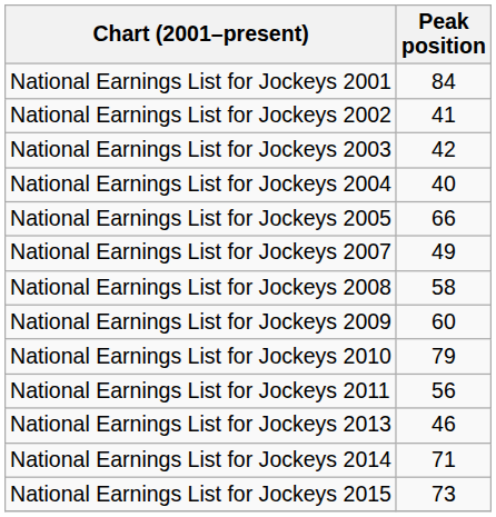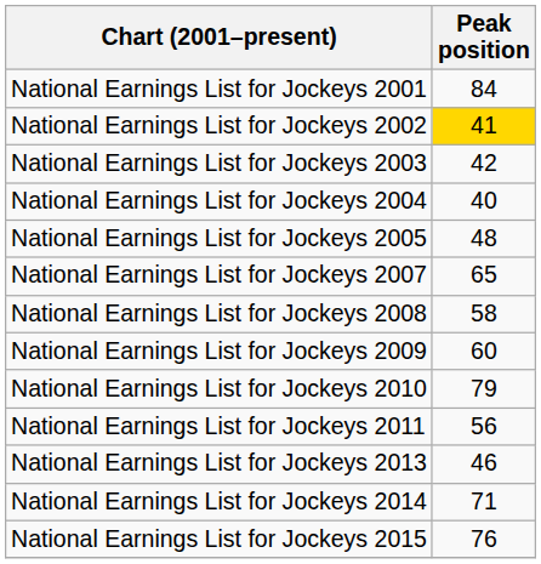 <table class="wikitable sortable">
 <tr>
 <th>Chart (2001–present)</th>
 <th>Peak<br>position</th>
 </tr>
 <tr>
 <td>National Earnings List for Jockeys 2001</td>
 <td style="text-align:center;">84</td>
 </tr>
 <tr>
 <td>National Earnings List for Jockeys 2002</td>
-<td style="text-align:center;">41</td>
+<td style="background: gold; text-align:center;">41</td>
 </tr>
 <tr>
 <td>National Earnings List for Jockeys 2003</td>
 <td style="text-align:center;">42</td>
 </tr>
 <tr>
 <td>National Earnings List for Jockeys 2004</td>
 <td style="text-align:center;">40</td>
 </tr>
 <tr>
 <td>National Earnings List for Jockeys 2005</td>
-<td style="text-align:center;">66</td>
+<td style="text-align:center;">48</td>
 </tr>
 <tr>
 <td>National Earnings List for Jockeys 2007</td>
-<td style="text-align:center;">49</td>
+<td style="text-align:center;">65</td>
 </tr>
 <tr>
 <td>National Earnings List for Jockeys 2008</td>
 <td style="text-align:center;">58</td>
 </tr>
 <tr>
 <td>National Earnings List for Jockeys 2009</td>
 <td style="text-align:center;">60</td>
 </tr>
 <tr>
 <td>National Earnings List for Jockeys 2010</td>
 <td style="text-align:center;">79</td>
 </tr>
 <tr>
 <td>National Earnings List for Jockeys 2011</td>
 <td style="text-align:center;">56</td>
 </tr>
 <tr>
 <td>National Earnings List for Jockeys 2013</td>
 <td style="text-align:center;">46</td>
 </tr>
 <tr>
 <td>National Earnings List for Jockeys 2014</td>
 <td style="text-align:center;">71</td>
 </tr>
 <tr>
 <td>National Earnings List for Jockeys 2015</td>
-<td style="text-align:center;">73</td>
+<td style="text-align:center;">76</td>
 </tr>
 <tr>
 </tr>
 </table>
